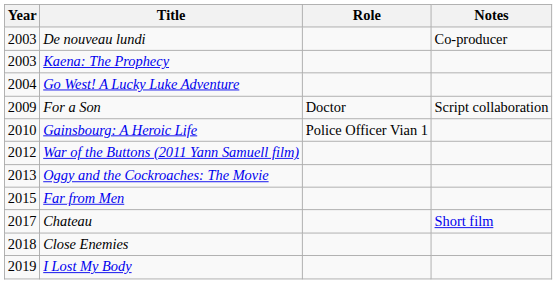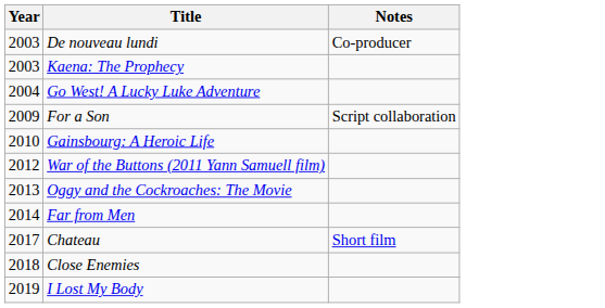 <table class="wikitable">
 <tr>
 <th>Year</th>
 <th>Title</th>
-<th>Role</th>
 <th>Notes</th>
 </tr>
 <tr>
 <td>2003</td>
 <td><em>De nouveau lundi</em></td>
-<td></td>
 <td>Co-producer</td>
 </tr>
 <tr>
 <td>2003</td>
 <td><em><a href='#'>Kaena: The Prophecy</a></em></td>
 <td></td>
-<td></td>
 </tr>
 <tr>
 <td>2004</td>
 <td><em><a href='#'>Go West! A Lucky Luke Adventure</a></em></td>
 <td></td>
-<td></td>
 </tr>
 <tr>
 <td>2009</td>
 <td><em>For a Son</em></td>
-<td>Doctor</td>
 <td>Script collaboration</td>
 </tr>
 <tr>
 <td>2010</td>
 <td><em><a href='#'>Gainsbourg: A Heroic Life</a></em></td>
-<td>Police Officer Vian 1</td>
 <td></td>
 </tr>
 <tr>
 <td>2012</td>
 <td><em><a href='#'>War of the Buttons (2011 Yann Samuell film)</a></em></td>
 <td></td>
-<td></td>
 </tr>
 <tr>
 <td>2013</td>
 <td><em><a href='#'>Oggy and the Cockroaches: The Movie</a></em></td>
 <td></td>
-<td></td>
 </tr>
 <tr>
-<td>2015</td>
+<td>2014</td>
 <td><em><a href='#'>Far from Men</a></em></td>
-<td></td>
 <td></td>
 </tr>
 <tr>
 <td>2017</td>
 <td><em>Chateau</em></td>
-<td></td>
 <td><a href='#'>Short film</a></td>
 </tr>
 <tr>
 <td>2018</td>
 <td><em>Close Enemies</em></td>
 <td></td>
-<td></td>
 </tr>
 <tr>
 <td>2019</td>
 <td><em><a href='#'>I Lost My Body</a></em></td>
 <td></td>
-<td></td>
 </tr>
 </table>
